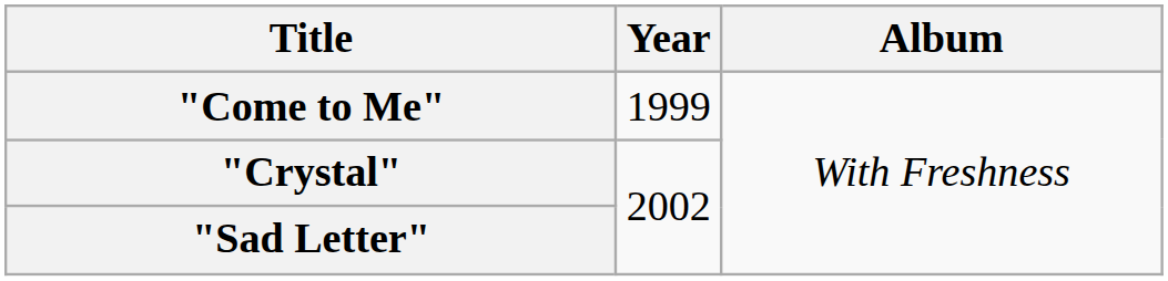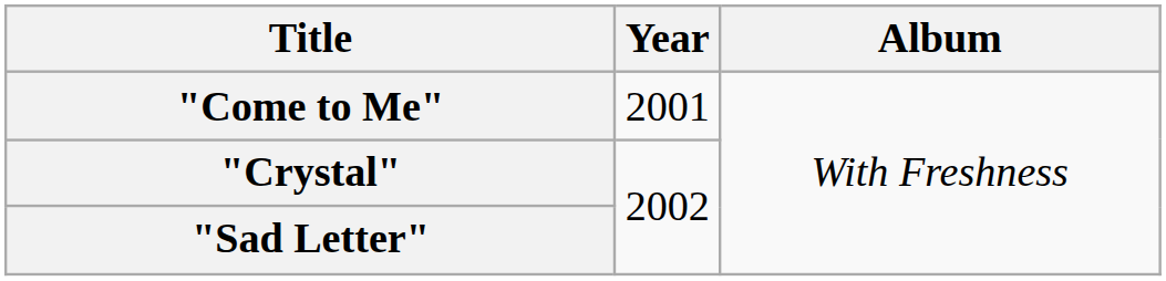 <table class="wikitable plainrowheaders" style="text-align:center;">
 <tr>
 <th style="width:14em;">Title</th>
 <th>Year</th>
 <th style="width:10em;">Album</th>
 </tr>
 <tr>
 <th scope="row">"Come to Me"</th>
-<td>1999</td>
+<td>2001</td>
 <td rowspan="3"><em>With Freshness</em></td>
 </tr>
 <tr>
 <th scope="row">"Crystal"</th>
 <td rowspan="2">2002</td>
 </tr>
 <tr>
 <th scope="row">"Sad Letter"</th>
 </tr>
 </table>
